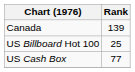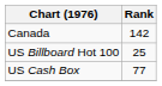 <table class="wikitable sortable">
 <tr>
 <th>Chart (1976)</th>
 <th style="text-align:center;">Rank</th>
 </tr>
 <tr>
 <td>Canada </td>
-<td style="text-align:center;">139</td>
+<td style="text-align:center;">142</td>
 </tr>
 <tr>
 <td>US <em>Billboard</em> Hot 100</td>
 <td style="text-align:center;">25</td>
 </tr>
 <tr>
 <td>US <em>Cash Box</em> </td>
 <td style="text-align:center;">77</td>
 </tr>
 <tr>
 </tr>
 </table>
